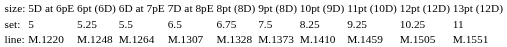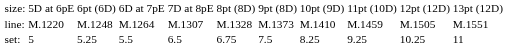 <table style="margin-left:40px;">
 <tr>
 <td>size:</td>
 <td>5D at 6pE</td>
 <td>6pt (6D)</td>
 <td>6D at 7pE</td>
 <td>7D at 8pE</td>
 <td>8pt (8D)</td>
 <td>9pt (8D)</td>
 <td>10pt (9D)</td>
 <td>11pt (10D)</td>
 <td>12pt (12D)</td>
 <td>13pt (12D)</td>
 </tr>
 <tr>
+<td>line:</td>
+<td>M.1220</td>
+<td>M.1248</td>
+<td>M.1264</td>
+<td>M.1307</td>
+<td>M.1328</td>
+<td>M.1373</td>
+<td>M.1410</td>
+<td>M.1459</td>
+<td>M.1505</td>
+<td>M.1551</td>
+</tr>
+<tr>
 <td>set:</td>
 <td>5</td>
 <td>5.25</td>
 <td>5.5</td>
 <td>6.5</td>
 <td>6.75</td>
 <td>7.5</td>
 <td>8.25</td>
 <td>9.25</td>
 <td>10.25</td>
 <td>11</td>
 </tr>
-<tr>
-<td>line:</td>
-<td>M.1220</td>
-<td>M.1248</td>
-<td>M.1264</td>
-<td>M.1307</td>
-<td>M.1328</td>
-<td>M.1373</td>
-<td>M.1410</td>
-<td>M.1459</td>
-<td>M.1505</td>
-<td>M.1551</td>
-</tr>
 </table>
